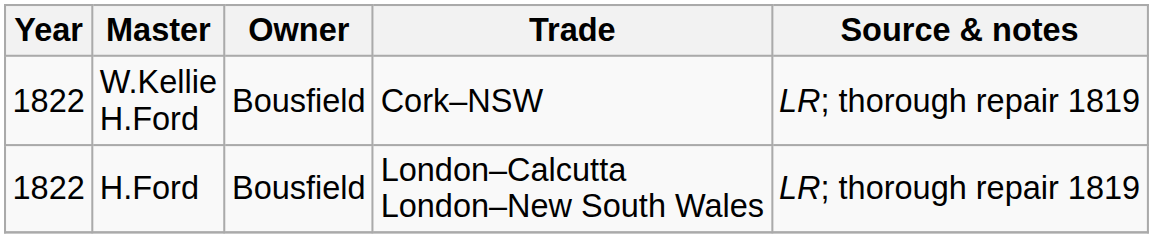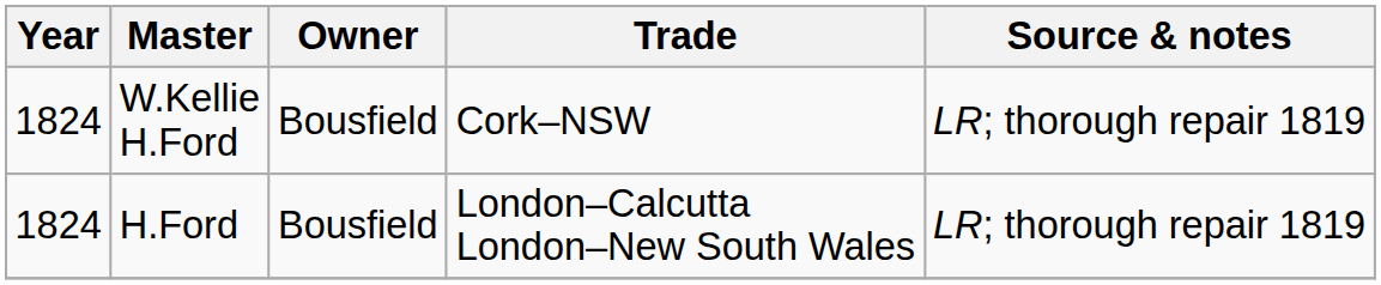 <table class=" wikitable">
 <tr>
 <th>Year</th>
 <th>Master</th>
 <th>Owner</th>
 <th>Trade</th>
 <th>Source & notes</th>
 </tr>
 <tr>
-<td>1822</td>
+<td>1824</td>
 <td>W.Kellie<br>H.Ford</td>
 <td>Bousfield</td>
 <td>Cork–NSW</td>
 <td><em>LR</em>; thorough repair 1819</td>
 </tr>
 <tr>
-<td>1822</td>
+<td>1824</td>
 <td>H.Ford</td>
 <td>Bousfield</td>
 <td>London–Calcutta<br>London–New South Wales</td>
 <td><em>LR</em>; thorough repair 1819</td>
 </tr>
 <tr>
 </tr>
 </table>
